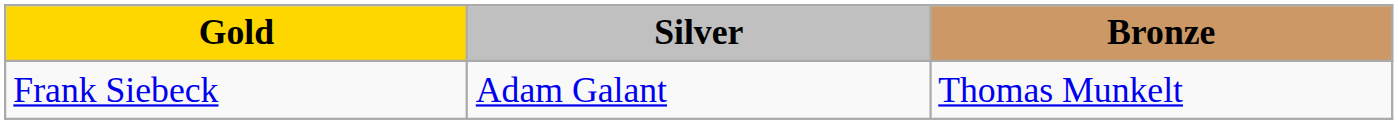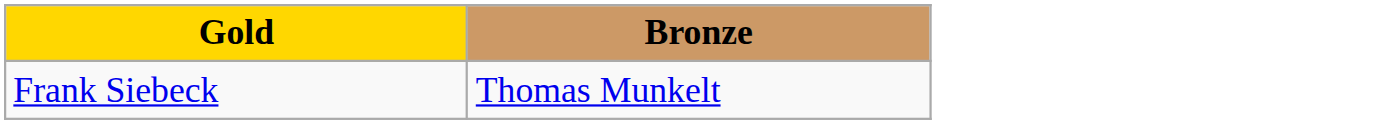 <table class="wikitable" style="text-align:left">
 <tr align="center">
 <td width=200 bgcolor=gold><strong>Gold</strong></td>
-<td width=200 bgcolor=silver><strong>Silver</strong></td>
 <td width=200 bgcolor=CC9966><strong>Bronze</strong></td>
 </tr>
 <tr>
 <td><a href='#'>Frank Siebeck</a><br><em></em></td>
-<td><a href='#'>Adam Galant</a><br><em></em></td>
 <td><a href='#'>Thomas Munkelt</a><br><em></em></td>
 </tr>
 </table>
